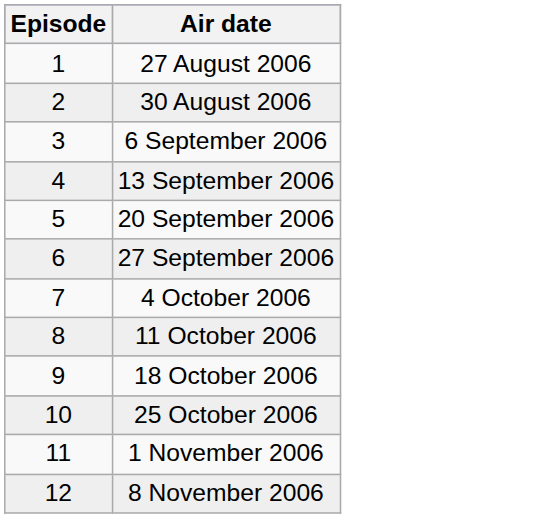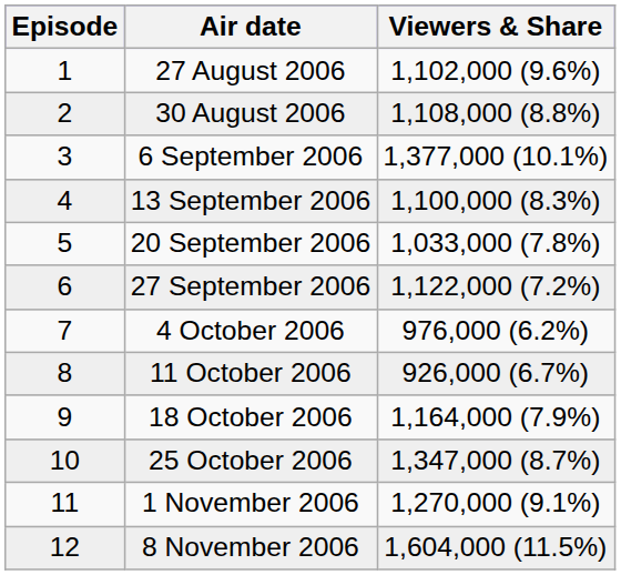 <table class="wikitable">
 <tr style="background:MediumSlateBlue; color:#000;">
 <th>Episode</th>
 <th>Air date</th>
+<th>Viewers & Share</th>
 </tr>
 <tr style="text-align:center;">
 <td>1</td>
 <td>27 August 2006</td>
+<td>1,102,000 (9.6%)</td>
 </tr>
 <tr style="background:#efefef; text-align:center;">
 <td>2</td>
 <td>30 August 2006</td>
+<td>1,108,000 (8.8%)</td>
 </tr>
 <tr style="text-align:center;">
 <td>3</td>
 <td>6 September 2006</td>
+<td>1,377,000 (10.1%)</td>
 </tr>
 <tr style="background:#efefef; text-align:center;">
 <td>4</td>
 <td>13 September 2006</td>
+<td>1,100,000 (8.3%)</td>
 </tr>
 <tr style="text-align:center;">
 <td>5</td>
 <td>20 September 2006</td>
+<td>1,033,000 (7.8%)</td>
 </tr>
 <tr style="background:#efefef; text-align:center;">
 <td>6</td>
 <td>27 September 2006</td>
+<td>1,122,000 (7.2%)</td>
 </tr>
 <tr style="text-align:center;">
 <td>7</td>
 <td>4 October 2006</td>
+<td>976,000 (6.2%)</td>
 </tr>
 <tr style="background:#efefef; text-align:center;">
 <td>8</td>
 <td>11 October 2006</td>
+<td>926,000 (6.7%)</td>
 </tr>
 <tr style="text-align:center;">
 <td>9</td>
 <td>18 October 2006</td>
+<td>1,164,000 (7.9%)</td>
 </tr>
 <tr style="background:#efefef; text-align:center;">
 <td>10</td>
 <td>25 October 2006</td>
+<td>1,347,000 (8.7%)</td>
 </tr>
 <tr style="text-align:center;">
 <td>11</td>
 <td>1 November 2006</td>
+<td>1,270,000 (9.1%)</td>
 </tr>
 <tr style="background:#efefef; text-align:center;">
 <td>12</td>
 <td>8 November 2006</td>
+<td>1,604,000 (11.5%)</td>
 </tr>
 </table>
